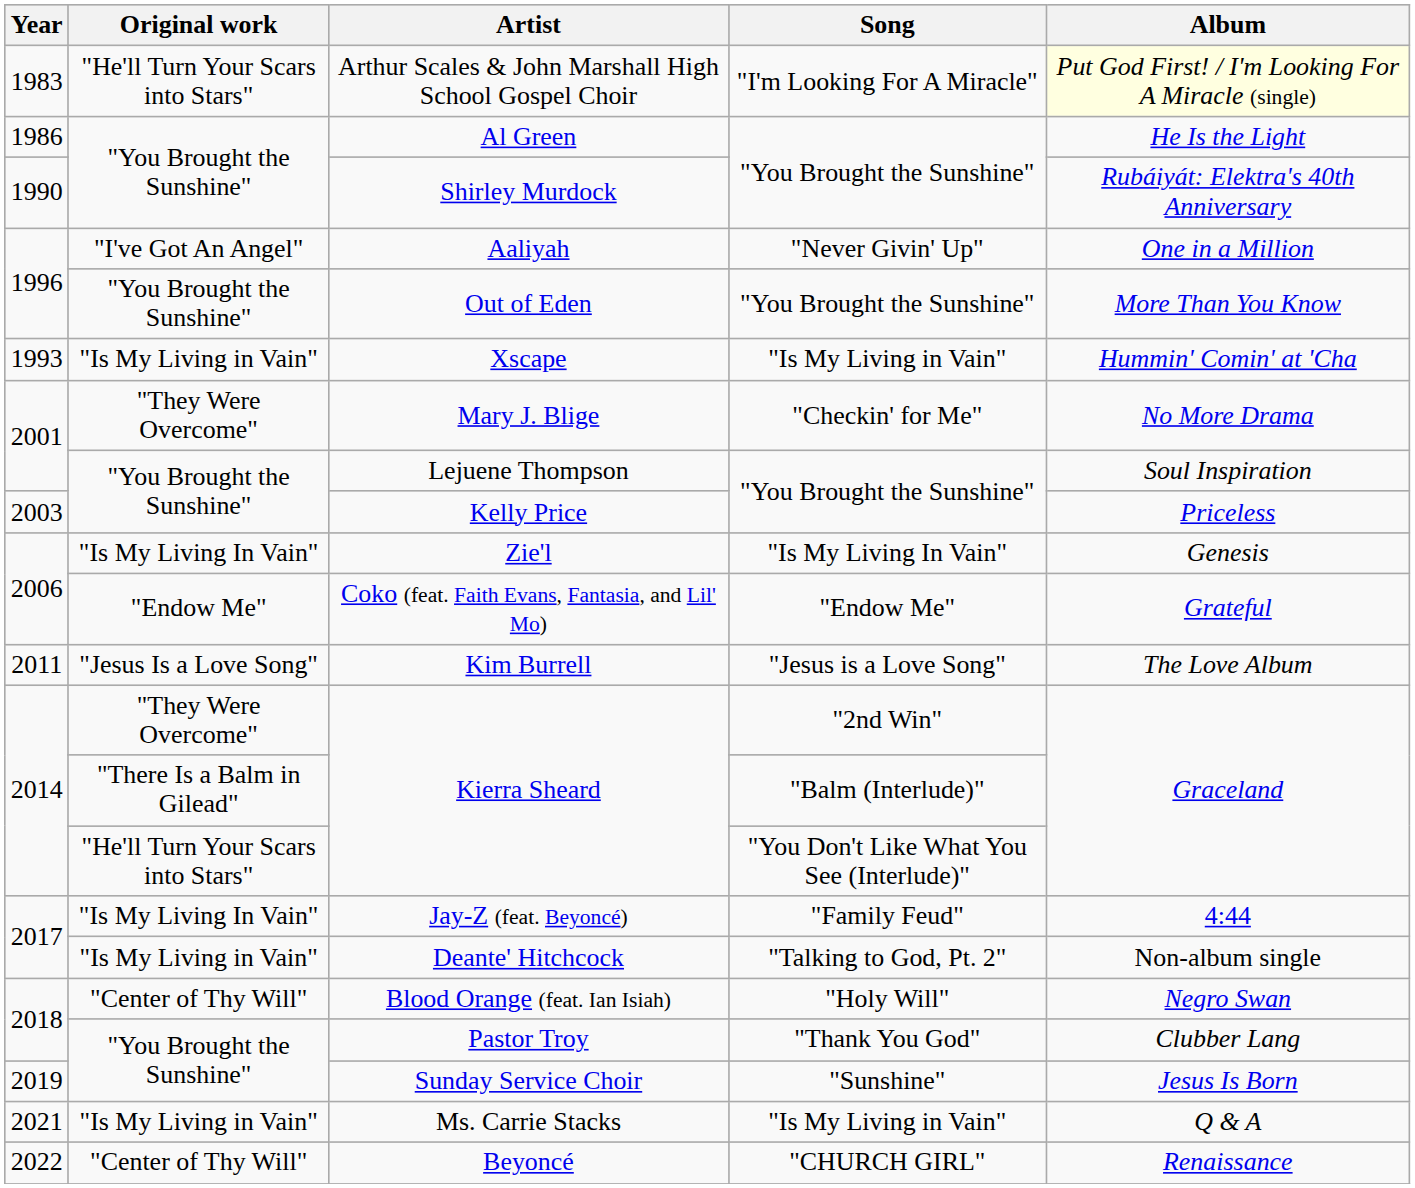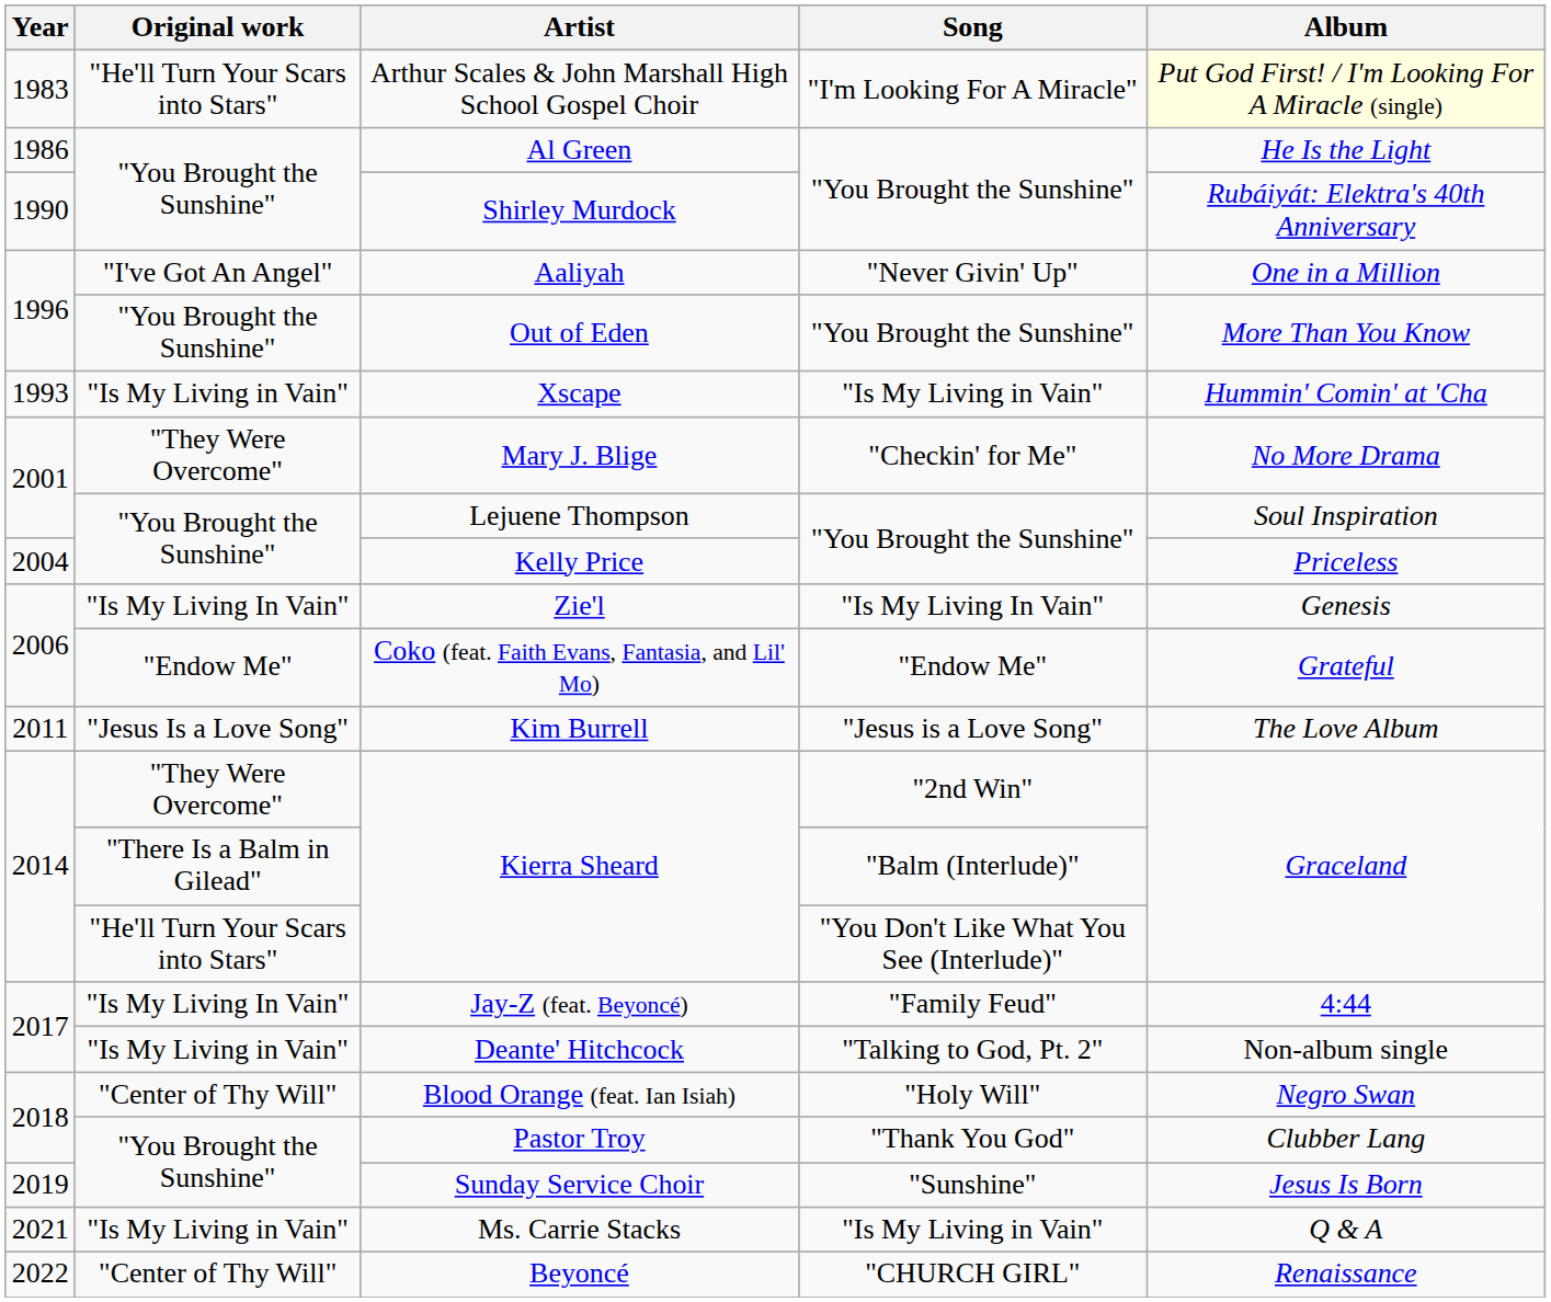 <table class="wikitable plainrowheaders" style="text-align:center;" border="1" style="width:70%;">
 <tr>
 <th scope="col">Year</th>
 <th scope="col">Original work</th>
 <th scope="col">Artist</th>
 <th scope="col">Song</th>
 <th scope="col">Album</th>
 </tr>
 <tr>
 <td>1983</td>
 <td>"He'll Turn Your Scars into Stars"</td>
 <td>Arthur Scales & John Marshall High School Gospel Choir</td>
 <td>"I'm Looking For A Miracle"</td>
 <td style="background: lightyellow;"><em>Put God First! / I'm Looking For A Miracle</em> <small>(single)</small></td>
 </tr>
 <tr>
 <td>1986</td>
 <td rowspan="2">"You Brought the Sunshine"</td>
 <td><a href='#'>Al Green</a></td>
 <td rowspan="2">"You Brought the Sunshine"</td>
 <td><em><a href='#'>He Is the Light</a></em></td>
 </tr>
 <tr>
 <td>1990</td>
 <td><a href='#'>Shirley Murdock</a></td>
 <td><em><a href='#'>Rubáiyát: Elektra's 40th Anniversary</a></em></td>
 </tr>
 <tr>
 <td rowspan="2">1996</td>
 <td>"I've Got An Angel"</td>
 <td><a href='#'>Aaliyah</a></td>
 <td>"Never Givin' Up"</td>
 <td><em><a href='#'>One in a Million</a></em></td>
 </tr>
 <tr>
 <td>"You Brought the Sunshine"</td>
 <td><a href='#'>Out of Eden</a></td>
 <td>"You Brought the Sunshine"</td>
 <td><em><a href='#'>More Than You Know</a></em></td>
 </tr>
 <tr>
 <td>1993</td>
 <td>"Is My Living in Vain"</td>
 <td><a href='#'>Xscape</a></td>
 <td>"Is My Living in Vain"</td>
 <td><em><a href='#'>Hummin' Comin' at 'Cha</a></em></td>
 </tr>
 <tr>
 <td rowspan="2">2001</td>
 <td>"They Were Overcome"</td>
 <td><a href='#'>Mary J. Blige</a></td>
 <td>"Checkin' for Me"</td>
 <td><em><a href='#'>No More Drama</a></em></td>
 </tr>
 <tr>
 <td rowspan="2">"You Brought the Sunshine"</td>
 <td>Lejuene Thompson</td>
 <td rowspan="2">"You Brought the Sunshine"</td>
 <td><em>Soul Inspiration</em></td>
 </tr>
 <tr>
-<td>2003</td>
+<td>2004</td>
 <td><a href='#'>Kelly Price</a></td>
 <td><em><a href='#'>Priceless</a></em></td>
 </tr>
 <tr>
 <td rowspan="2">2006</td>
 <td>"Is My Living In Vain"</td>
 <td><a href='#'>Zie'l</a></td>
 <td>"Is My Living In Vain"</td>
 <td><em>Genesis</em></td>
 </tr>
 <tr>
 <td>"Endow Me"</td>
 <td><a href='#'>Coko</a> <small>(feat. <a href='#'>Faith Evans</a>, <a href='#'>Fantasia</a>, and <a href='#'>Lil' Mo</a>)</small></td>
 <td>"Endow Me"</td>
 <td><em><a href='#'>Grateful</a></em></td>
 </tr>
 <tr>
 <td>2011</td>
 <td>"Jesus Is a Love Song"</td>
 <td><a href='#'>Kim Burrell</a></td>
 <td>"Jesus is a Love Song"</td>
 <td><em>The Love Album</em></td>
 </tr>
 <tr>
 <td rowspan="3">2014</td>
 <td>"They Were Overcome"</td>
 <td rowspan="3"><a href='#'>Kierra Sheard</a></td>
 <td>"2nd Win"</td>
 <td rowspan="3"><em><a href='#'>Graceland</a></em></td>
 </tr>
 <tr>
 <td>"There Is a Balm in Gilead"</td>
 <td>"Balm (Interlude)"</td>
 </tr>
 <tr>
 <td>"He'll Turn Your Scars into Stars"</td>
 <td>"You Don't Like What You See (Interlude)"</td>
 </tr>
 <tr>
 <td rowspan="2">2017</td>
 <td>"Is My Living In Vain"</td>
 <td><a href='#'>Jay-Z</a> <small>(feat. <a href='#'>Beyoncé</a>)</small></td>
 <td>"Family Feud"</td>
 <td><a href='#'>4:44</a></td>
 </tr>
 <tr>
 <td>"Is My Living in Vain"</td>
 <td><a href='#'>Deante' Hitchcock</a></td>
 <td>"Talking to God, Pt. 2"</td>
 <td>Non-album single</td>
 </tr>
 <tr>
 <td rowspan="2">2018</td>
 <td>"Center of Thy Will"</td>
 <td><a href='#'>Blood Orange</a> <small>(feat. Ian Isiah)</small></td>
 <td>"Holy Will"</td>
 <td><em><a href='#'>Negro Swan</a></em></td>
 </tr>
 <tr>
 <td rowspan="2">"You Brought the Sunshine"</td>
 <td><a href='#'>Pastor Troy</a></td>
 <td>"Thank You God"</td>
 <td><em>Clubber Lang</em></td>
 </tr>
 <tr>
 <td>2019</td>
 <td><a href='#'>Sunday Service Choir</a></td>
 <td>"Sunshine"</td>
 <td><em><a href='#'>Jesus Is Born</a></em></td>
 </tr>
 <tr>
 <td>2021</td>
 <td>"Is My Living in Vain"</td>
 <td>Ms. Carrie Stacks</td>
 <td>"Is My Living in Vain"</td>
 <td><em>Q & A</em></td>
 </tr>
 <tr>
 <td>2022</td>
 <td>"Center of Thy Will"</td>
 <td><a href='#'>Beyoncé</a></td>
 <td>"CHURCH GIRL"</td>
 <td><em><a href='#'>Renaissance</a></em></td>
 </tr>
 <tr>
 </tr>
 </table>
